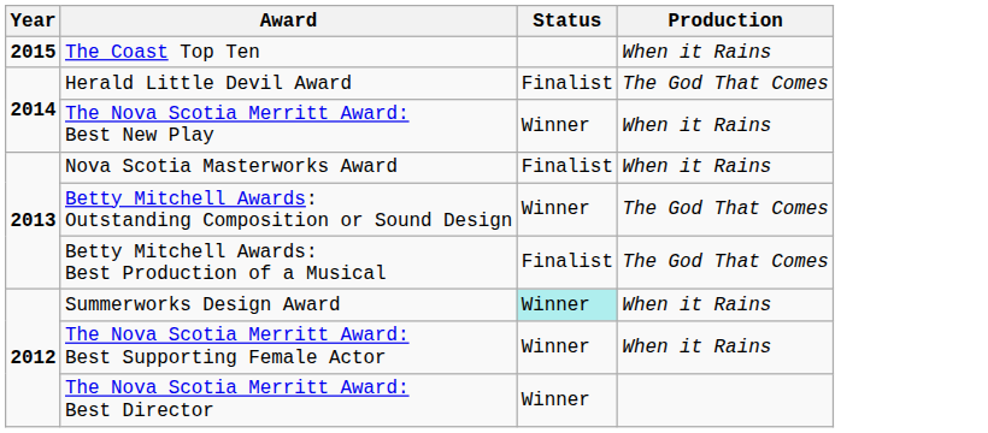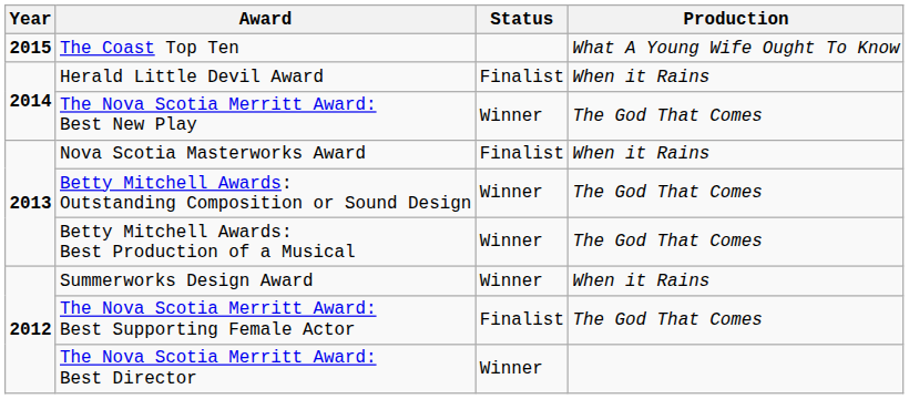 <table class="wikitable">
 <tr>
 <th>Year</th>
 <th>Award</th>
 <th>Status</th>
 <th>Production</th>
 </tr>
 <tr>
 <td><strong>2015</strong></td>
 <td><a href='#'>The Coast</a> Top Ten</td>
 <td></td>
-<td><em>When it Rains</em></td>
+<td><em>What A Young Wife Ought To Know</em></td>
 </tr>
 <tr>
 <td rowspan="2"><strong>2014</strong></td>
 <td>Herald Little Devil Award</td>
 <td>Finalist</td>
-<td><em>The God That Comes</em></td>
+<td><em>When it Rains</em></td>
 </tr>
 <tr>
 <td><a href='#'>The Nova Scotia Merritt Award:</a><br>Best New Play</td>
 <td>Winner</td>
-<td><em>When it Rains</em></td>
+<td><em>The God That Comes</em></td>
 </tr>
 <tr>
 <td rowspan="3"><strong>2013</strong></td>
 <td>Nova Scotia Masterworks Award</td>
 <td>Finalist</td>
 <td><em>When it Rains</em></td>
 </tr>
 <tr>
 <td><a href='#'>Betty Mitchell Awards</a>:<br>Outstanding Composition or Sound Design</td>
 <td>Winner</td>
 <td><em>The God That Comes</em></td>
 </tr>
 <tr>
 <td>Betty Mitchell Awards:<br>Best Production of a Musical</td>
-<td>Finalist</td>
+<td>Winner</td>
 <td><em>The God That Comes</em></td>
 </tr>
 <tr>
 <td rowspan="3"><strong>2012</strong></td>
 <td>Summerworks Design Award</td>
-<td style="background: paleturquoise;">Winner</td>
+<td>Winner</td>
 <td><em>When it Rains</em></td>
 </tr>
 <tr>
 <td><a href='#'>The Nova Scotia Merritt Award:</a><br>Best Supporting Female Actor</td>
-<td>Winner</td>
-<td><em>When it Rains</em></td>
+<td>Finalist</td>
+<td><em>The God That Comes</em></td>
 </tr>
 <tr>
 <td><a href='#'>The Nova Scotia Merritt Award:</a><br>Best Director</td>
 <td>Winner</td>
 <td></td>
 </tr>
 </table>
